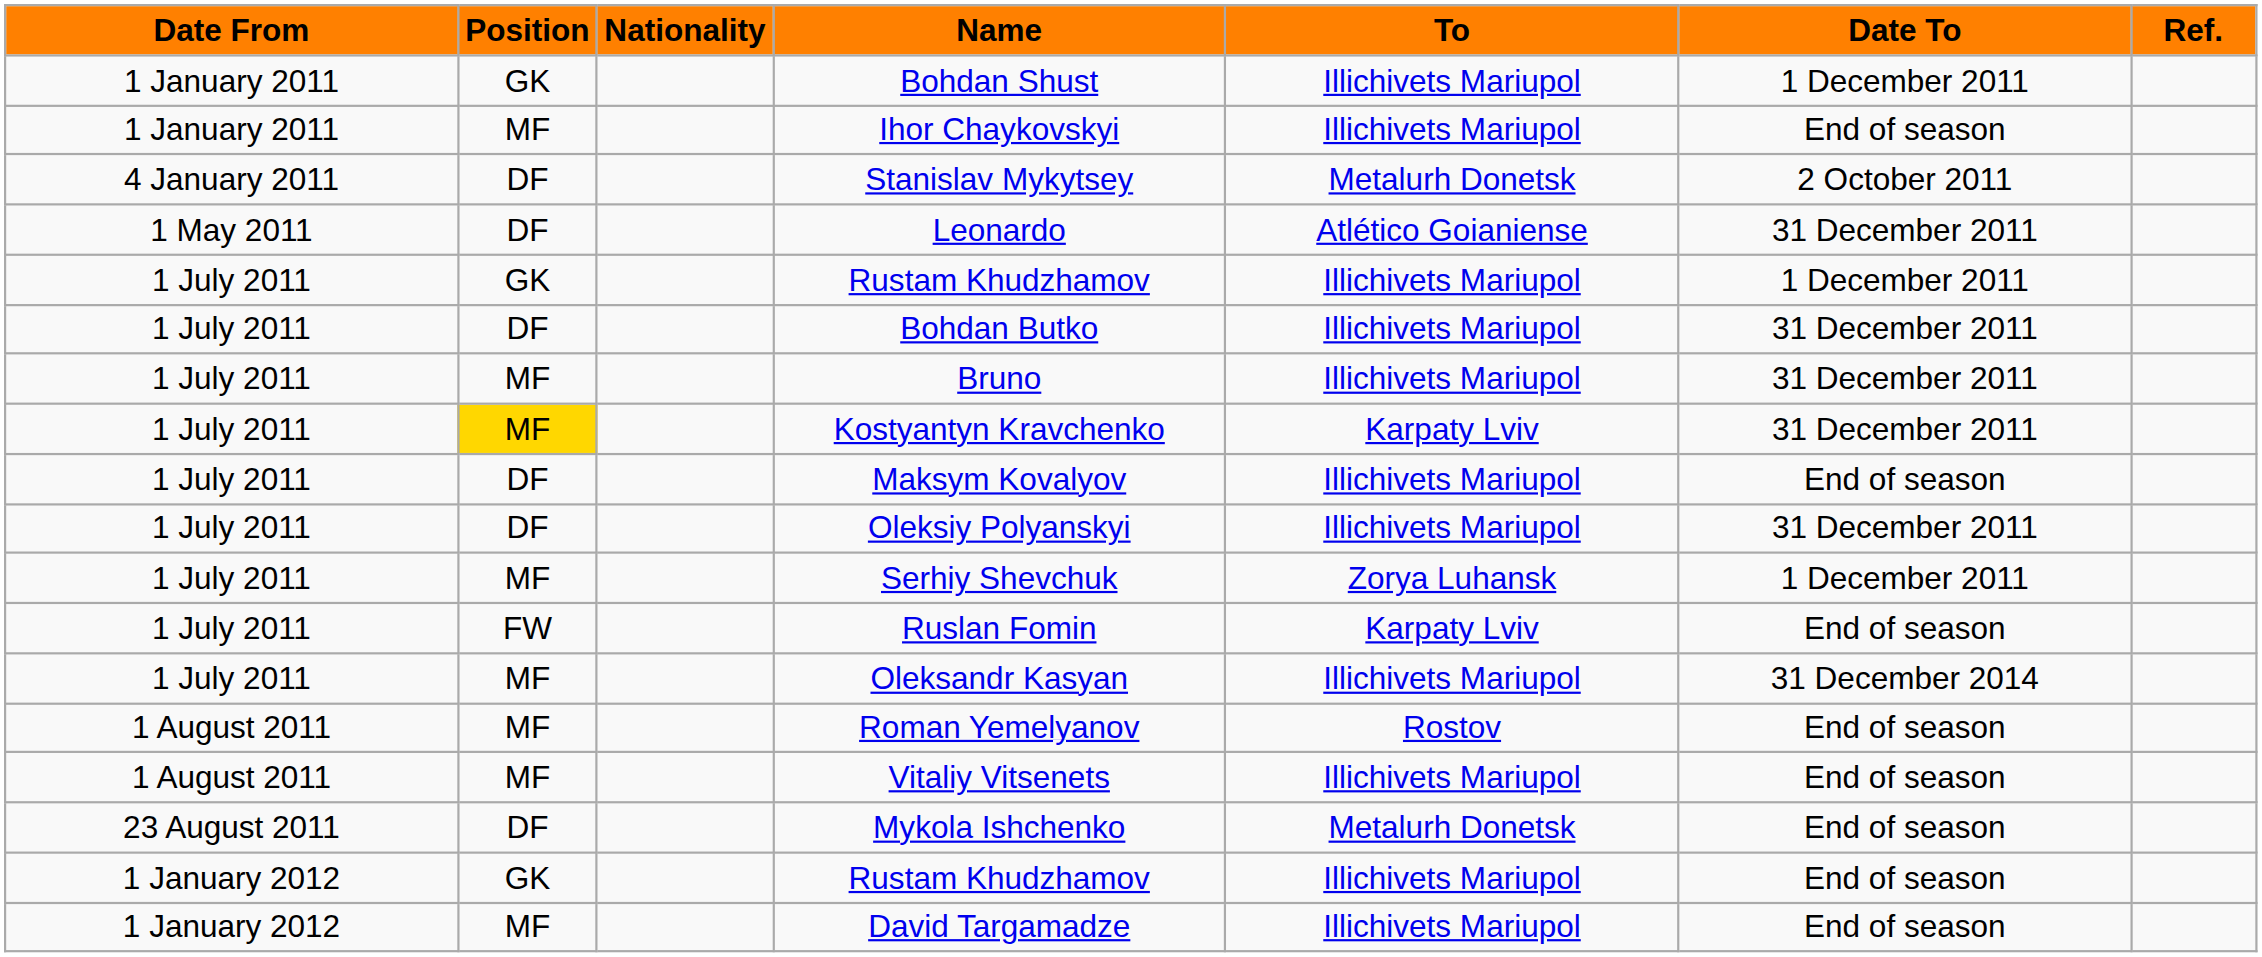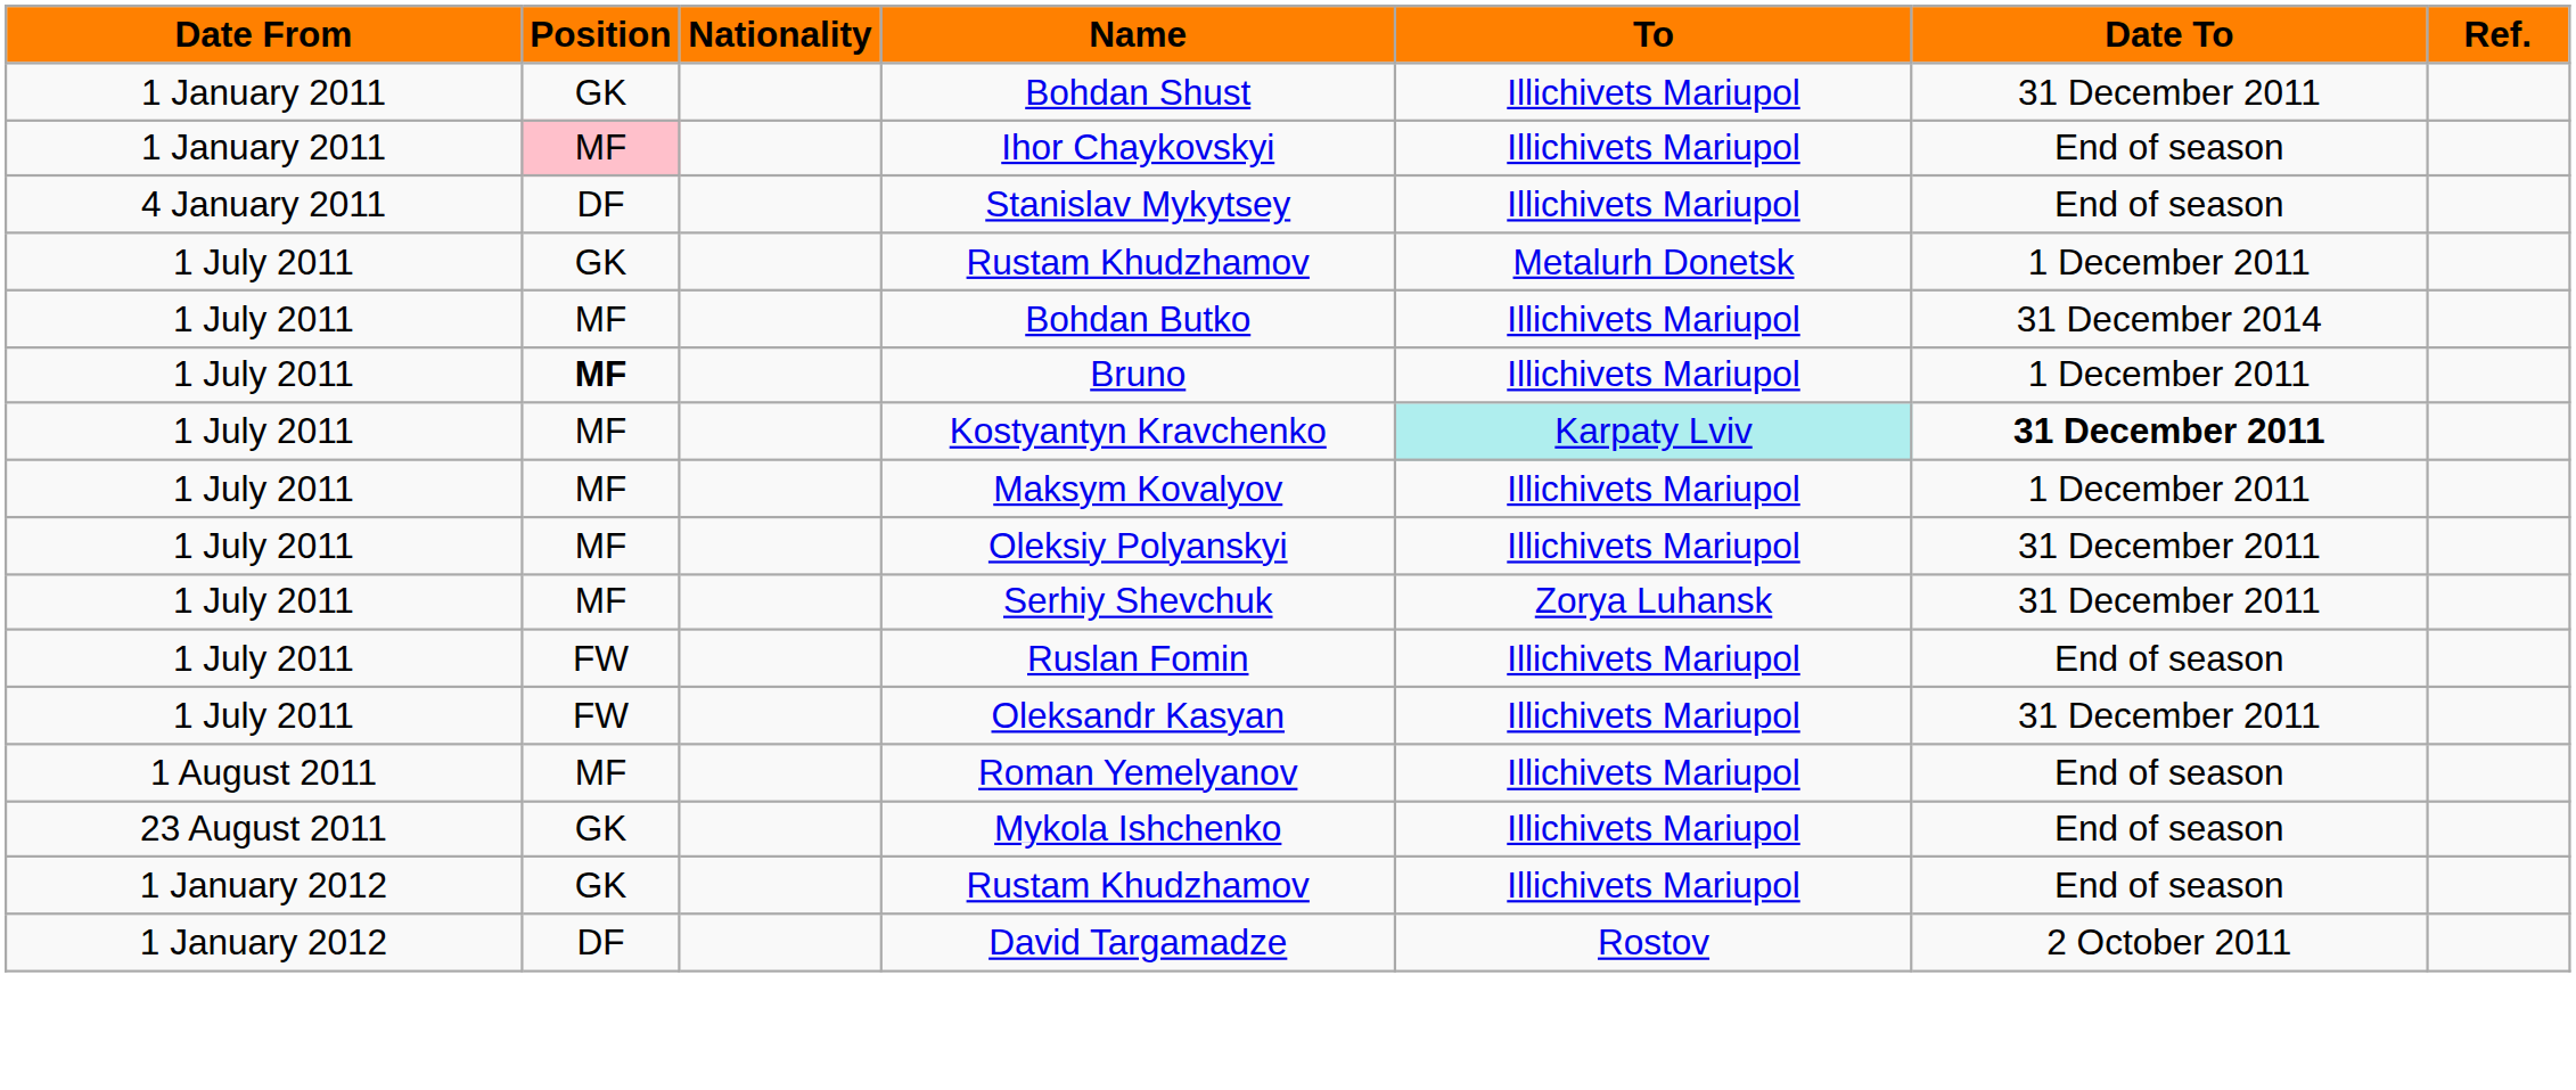 <table class="wikitable" style="text-align:center; font-size:90%; ">
 <tr>
 <th style="background:#FF8000; color:black; width:200px;">Date From</th>
 <th style="background:#FF8000; color:black; width:50px;">Position</th>
 <th style="background:#FF8000; color:black; width:50px;">Nationality</th>
 <th style="background:#FF8000; color:black; width:200px;">Name</th>
 <th style="background:#FF8000; color:black; width:200px;">To</th>
 <th style="background:#FF8000; color:black; width:200px;">Date To</th>
 <th style="background:#FF8000; color:black; width:50px;">Ref.</th>
 </tr>
 <tr>
 <td>1 January 2011</td>
 <td>GK</td>
 <td></td>
 <td><a href='#'>Bohdan Shust</a></td>
 <td><a href='#'>Illichivets Mariupol</a></td>
-<td>1 December 2011</td>
+<td>31 December 2011</td>
 <td></td>
 </tr>
 <tr>
 <td>1 January 2011</td>
-<td>MF</td>
+<td style="background: pink;">MF</td>
 <td></td>
 <td><a href='#'>Ihor Chaykovskyi</a></td>
 <td><a href='#'>Illichivets Mariupol</a></td>
 <td>End of season</td>
 <td></td>
 </tr>
 <tr>
 <td>4 January 2011</td>
 <td>DF</td>
 <td></td>
 <td><a href='#'>Stanislav Mykytsey</a></td>
-<td><a href='#'>Metalurh Donetsk</a></td>
-<td>2 October 2011</td>
-<td></td>
-</tr>
-<tr>
-<td>1 May 2011</td>
-<td>DF</td>
-<td></td>
-<td><a href='#'>Leonardo</a></td>
-<td><a href='#'>Atlético Goianiense</a></td>
-<td>31 December 2011</td>
+<td><a href='#'>Illichivets Mariupol</a></td>
+<td>End of season</td>
 <td></td>
 </tr>
 <tr>
 <td>1 July 2011</td>
 <td>GK</td>
 <td></td>
 <td><a href='#'>Rustam Khudzhamov</a></td>
+<td><a href='#'>Metalurh Donetsk</a></td>
+<td>1 December 2011</td>
+<td></td>
+</tr>
+<tr>
+<td>1 July 2011</td>
+<td>MF</td>
+<td></td>
+<td><a href='#'>Bohdan Butko</a></td>
+<td><a href='#'>Illichivets Mariupol</a></td>
+<td>31 December 2014</td>
+<td></td>
+</tr>
+<tr>
+<td>1 July 2011</td>
+<td><strong>MF</strong></td>
+<td></td>
+<td><a href='#'>Bruno</a></td>
 <td><a href='#'>Illichivets Mariupol</a></td>
 <td>1 December 2011</td>
 <td></td>
 </tr>
 <tr>
 <td>1 July 2011</td>
-<td>DF</td>
+<td>MF</td>
 <td></td>
-<td><a href='#'>Bohdan Butko</a></td>
-<td><a href='#'>Illichivets Mariupol</a></td>
-<td>31 December 2011</td>
+<td><a href='#'>Kostyantyn Kravchenko</a></td>
+<td style="background: paleturquoise;"><a href='#'>Karpaty Lviv</a></td>
+<td><strong>31 December 2011</strong></td>
 <td></td>
 </tr>
 <tr>
 <td>1 July 2011</td>
 <td>MF</td>
 <td></td>
-<td><a href='#'>Bruno</a></td>
+<td><a href='#'>Maksym Kovalyov</a></td>
 <td><a href='#'>Illichivets Mariupol</a></td>
-<td>31 December 2011</td>
+<td>1 December 2011</td>
 <td></td>
 </tr>
 <tr>
 <td>1 July 2011</td>
-<td style="background: gold;">MF</td>
-<td></td>
-<td><a href='#'>Kostyantyn Kravchenko</a></td>
-<td><a href='#'>Karpaty Lviv</a></td>
-<td>31 December 2011</td>
-<td></td>
-</tr>
-<tr>
-<td>1 July 2011</td>
-<td>DF</td>
-<td></td>
-<td><a href='#'>Maksym Kovalyov</a></td>
-<td><a href='#'>Illichivets Mariupol</a></td>
-<td>End of season</td>
-<td></td>
-</tr>
-<tr>
-<td>1 July 2011</td>
-<td>DF</td>
+<td>MF</td>
 <td></td>
 <td><a href='#'>Oleksiy Polyanskyi</a></td>
 <td><a href='#'>Illichivets Mariupol</a></td>
 <td>31 December 2011</td>
 <td></td>
 </tr>
 <tr>
 <td>1 July 2011</td>
 <td>MF</td>
 <td></td>
 <td><a href='#'>Serhiy Shevchuk</a></td>
 <td><a href='#'>Zorya Luhansk</a></td>
-<td>1 December 2011</td>
+<td>31 December 2011</td>
 <td></td>
 </tr>
 <tr>
 <td>1 July 2011</td>
 <td>FW</td>
 <td></td>
 <td><a href='#'>Ruslan Fomin</a></td>
-<td><a href='#'>Karpaty Lviv</a></td>
+<td><a href='#'>Illichivets Mariupol</a></td>
 <td>End of season</td>
 <td></td>
 </tr>
 <tr>
 <td>1 July 2011</td>
-<td>MF</td>
+<td>FW</td>
 <td></td>
 <td><a href='#'>Oleksandr Kasyan</a></td>
 <td><a href='#'>Illichivets Mariupol</a></td>
-<td>31 December 2014</td>
+<td>31 December 2011</td>
 <td></td>
 </tr>
 <tr>
 <td>1 August 2011</td>
 <td>MF</td>
 <td></td>
 <td><a href='#'>Roman Yemelyanov</a></td>
-<td><a href='#'>Rostov</a></td>
-<td>End of season</td>
-<td></td>
-</tr>
-<tr>
-<td>1 August 2011</td>
-<td>MF</td>
-<td></td>
-<td><a href='#'>Vitaliy Vitsenets</a></td>
 <td><a href='#'>Illichivets Mariupol</a></td>
 <td>End of season</td>
 <td></td>
 </tr>
 <tr>
 <td>23 August 2011</td>
-<td>DF</td>
+<td>GK</td>
 <td></td>
 <td><a href='#'>Mykola Ishchenko</a></td>
-<td><a href='#'>Metalurh Donetsk</a></td>
+<td><a href='#'>Illichivets Mariupol</a></td>
 <td>End of season</td>
 <td></td>
 </tr>
 <tr>
 <td>1 January 2012</td>
 <td>GK</td>
 <td></td>
 <td><a href='#'>Rustam Khudzhamov</a></td>
 <td><a href='#'>Illichivets Mariupol</a></td>
 <td>End of season</td>
 <td></td>
 </tr>
 <tr>
 <td>1 January 2012</td>
-<td>MF</td>
+<td>DF</td>
 <td></td>
 <td><a href='#'>David Targamadze</a></td>
-<td><a href='#'>Illichivets Mariupol</a></td>
-<td>End of season</td>
+<td><a href='#'>Rostov</a></td>
+<td>2 October 2011</td>
 <td></td>
 </tr>
 </table>
